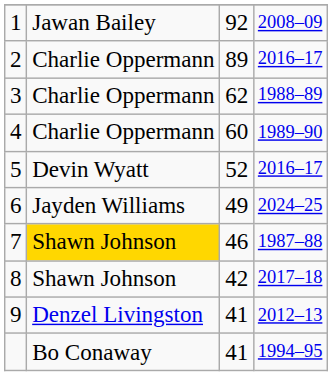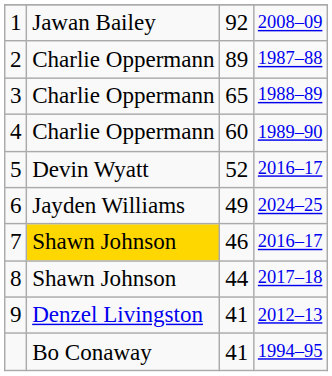 <table class="wikitable">
 <tr>
 </tr>
 <tr>
 <td>1</td>
 <td>Jawan Bailey</td>
 <td>92</td>
 <td style="font-size:80%;"><a href='#'>2008–09</a></td>
 </tr>
 <tr>
 <td>2</td>
 <td>Charlie Oppermann</td>
 <td>89</td>
-<td style="font-size:80%;"><a href='#'>2016–17</a></td>
+<td style="font-size:80%;"><a href='#'>1987–88</a></td>
 </tr>
 <tr>
 <td>3</td>
 <td>Charlie Oppermann</td>
-<td>62</td>
+<td>65</td>
 <td style="font-size:80%;"><a href='#'>1988–89</a></td>
 </tr>
 <tr>
 <td>4</td>
 <td>Charlie Oppermann</td>
 <td>60</td>
 <td style="font-size:80%;"><a href='#'>1989–90</a></td>
 </tr>
 <tr>
 <td>5</td>
 <td>Devin Wyatt</td>
 <td>52</td>
 <td style="font-size:80%;"><a href='#'>2016–17</a></td>
 </tr>
 <tr>
 <td>6</td>
 <td>Jayden Williams</td>
 <td>49</td>
 <td style="font-size:80%;"><a href='#'>2024–25</a></td>
 </tr>
 <tr>
 <td>7</td>
 <td style="background: gold;">Shawn Johnson</td>
 <td>46</td>
-<td style="font-size:80%;"><a href='#'>1987–88</a></td>
+<td style="font-size:80%;"><a href='#'>2016–17</a></td>
 </tr>
 <tr>
 <td>8</td>
 <td>Shawn Johnson</td>
-<td>42</td>
+<td>44</td>
 <td style="font-size:80%;"><a href='#'>2017–18</a></td>
 </tr>
 <tr>
 <td>9</td>
 <td><a href='#'>Denzel Livingston</a></td>
 <td>41</td>
 <td style="font-size:80%;"><a href='#'>2012–13</a></td>
 </tr>
 <tr>
 <td></td>
 <td>Bo Conaway</td>
 <td>41</td>
 <td style="font-size:80%;"><a href='#'>1994–95</a></td>
 </tr>
 </table>
